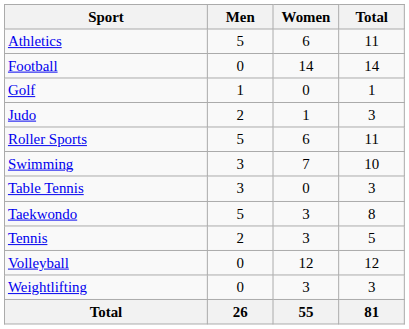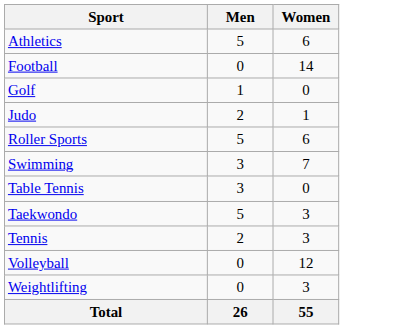 <table class="wikitable" style="text-align:center; font-size: 95%">
 <tr>
 <th width=200>Sport</th>
 <th width=60>Men</th>
 <th width=60>Women</th>
-<th width=60>Total</th>
 </tr>
 <tr>
 <td align=left><a href='#'>Athletics</a></td>
 <td>5</td>
 <td>6</td>
-<td>11</td>
 </tr>
 <tr>
 <td align=left><a href='#'>Football</a></td>
 <td>0</td>
-<td>14</td>
 <td>14</td>
 </tr>
 <tr>
 <td align=left><a href='#'>Golf</a></td>
 <td>1</td>
 <td>0</td>
-<td>1</td>
 </tr>
 <tr>
 <td align=left><a href='#'>Judo</a></td>
 <td>2</td>
 <td>1</td>
-<td>3</td>
 </tr>
 <tr>
 <td align=left><a href='#'>Roller Sports</a></td>
 <td>5</td>
 <td>6</td>
-<td>11</td>
 </tr>
 <tr>
 <td align=left><a href='#'>Swimming</a></td>
 <td>3</td>
 <td>7</td>
-<td>10</td>
 </tr>
 <tr>
 <td align=left><a href='#'>Table Tennis</a></td>
 <td>3</td>
 <td>0</td>
-<td>3</td>
 </tr>
 <tr>
 <td align=left><a href='#'>Taekwondo</a></td>
 <td>5</td>
 <td>3</td>
-<td>8</td>
 </tr>
 <tr>
 <td align=left><a href='#'>Tennis</a></td>
 <td>2</td>
 <td>3</td>
-<td>5</td>
 </tr>
 <tr>
 <td align=left><a href='#'>Volleyball</a></td>
 <td>0</td>
-<td>12</td>
 <td>12</td>
 </tr>
 <tr>
 <td align=left><a href='#'>Weightlifting</a></td>
 <td>0</td>
 <td>3</td>
-<td>3</td>
 </tr>
 <tr>
 <th align=left>Total</th>
 <th>26</th>
 <th>55</th>
-<th>81</th>
 </tr>
 </table>
